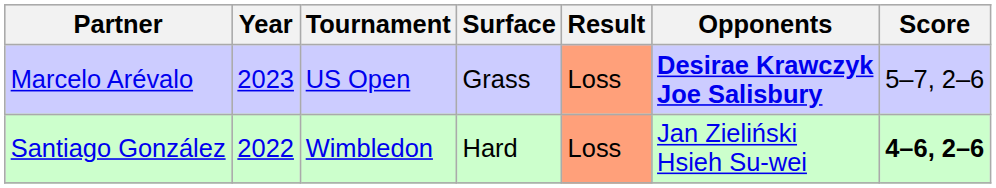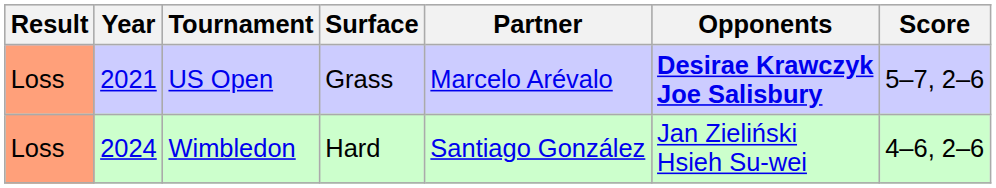 <table class="sortable wikitable">
 <tr>
-<th>Partner</th>
+<th>Result</th>
 <th>Year</th>
 <th>Tournament</th>
 <th>Surface</th>
-<th>Result</th>
+<th>Partner</th>
 <th>Opponents</th>
 <th class=unsortable>Score</th>
 </tr>
 <tr style=background:#ccccff>
-<td> <a href='#'>Marcelo Arévalo</a></td>
-<td><a href='#'>2023</a></td>
+<td style="background:#ffa07a;">Loss</td>
+<td><a href='#'>2021</a></td>
 <td><a href='#'>US Open</a></td>
 <td>Grass</td>
-<td style="background:#ffa07a;">Loss</td>
+<td> <a href='#'>Marcelo Arévalo</a></td>
 <td><strong> <a href='#'>Desirae Krawczyk</a> <br>  <a href='#'>Joe Salisbury</a></strong></td>
 <td>5–7, 2–6</td>
 </tr>
 <tr style="background:#CCFFCC;">
-<td> <a href='#'>Santiago González</a></td>
-<td><a href='#'>2022</a></td>
+<td style="background:#ffa07a;">Loss</td>
+<td><a href='#'>2024</a></td>
 <td><a href='#'>Wimbledon</a></td>
 <td>Hard</td>
-<td style="background:#ffa07a;">Loss</td>
+<td> <a href='#'>Santiago González</a></td>
 <td> <a href='#'>Jan Zieliński</a><br> <a href='#'>Hsieh Su-wei</a></td>
-<td><strong>4–6, 2–6</strong></td>
+<td>4–6, 2–6</td>
 </tr>
 </table>
